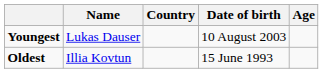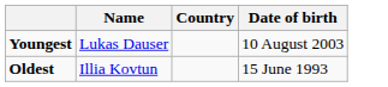 <table class="wikitable">
 <tr>
 <th></th>
 <th><strong>Name</strong></th>
 <th><strong>Country</strong></th>
 <th><strong>Date of birth</strong></th>
-<th><strong>Age</strong></th>
 </tr>
 <tr>
 <td><strong>Youngest</strong></td>
 <td><a href='#'>Lukas Dauser</a></td>
 <td></td>
 <td>10 August 2003</td>
-<td></td>
 </tr>
 <tr>
 <td><strong>Oldest</strong></td>
 <td><a href='#'>Illia Kovtun</a></td>
 <td></td>
 <td>15 June 1993</td>
-<td></td>
 </tr>
 </table>
